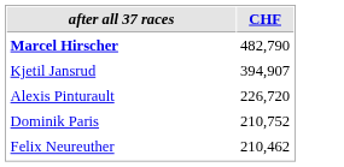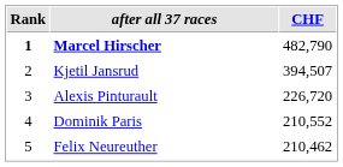 <table cellspacing="1" cellpadding="3" style="border:1px solid #aaa; font-size:86%;">
 <tr style="background:#e4e4e4;">
+<th style="border-bottom:1px solid #aaa; width:10px;">Rank</th>
 <th style="border-bottom:1px solid #aaa; width:200px;"><em>after all 37 races</em></th>
 <th style="border-bottom:1px solid #aaa; width:20px;"><a href='#'>CHF</a></th>
 </tr>
 <tr>
+<td style="text-align:center;"><strong>1</strong></td>
 <td> <strong><a href='#'>Marcel Hirscher</a> </strong></td>
 <td align="right">482,790</td>
 </tr>
 <tr>
+<td style="text-align:center;">2</td>
 <td> <a href='#'>Kjetil Jansrud</a></td>
-<td align="right">394,907</td>
+<td align="right">394,507</td>
 </tr>
 <tr>
+<td style="text-align:center;">3</td>
 <td> <a href='#'>Alexis Pinturault</a></td>
 <td align="right">226,720</td>
 </tr>
 <tr>
+<td style="text-align:center;">4</td>
 <td> <a href='#'>Dominik Paris</a></td>
-<td align="right">210,752</td>
+<td align="right">210,552</td>
 </tr>
 <tr>
+<td style="text-align:center;">5</td>
 <td> <a href='#'>Felix Neureuther</a></td>
 <td align="right">210,462</td>
 </tr>
 </table>
